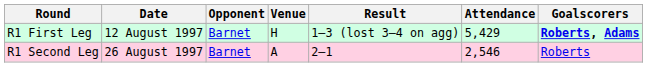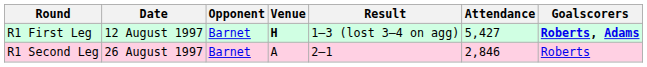 <table class="wikitable">
 <tr>
 <th>Round</th>
 <th>Date</th>
 <th>Opponent</th>
 <th>Venue</th>
 <th>Result</th>
 <th>Attendance</th>
 <th>Goalscorers</th>
 </tr>
 <tr style="background-color: #d0ffe3;">
 <td>R1 First Leg</td>
 <td>12 August 1997</td>
 <td><a href='#'>Barnet</a></td>
-<td>H</td>
+<td><strong>H</strong></td>
 <td>1–3 (lost 3–4 on agg)</td>
-<td>5,429</td>
+<td>5,427</td>
 <td><strong><a href='#'>Roberts</a>, <a href='#'>Adams</a></strong></td>
 </tr>
 <tr style="background-color: #ffd0e3;">
 <td>R1 Second Leg</td>
 <td>26 August 1997</td>
 <td><a href='#'>Barnet</a></td>
 <td>A</td>
 <td>2–1</td>
-<td>2,546</td>
+<td>2,846</td>
 <td><a href='#'>Roberts</a></td>
 </tr>
 </table>
